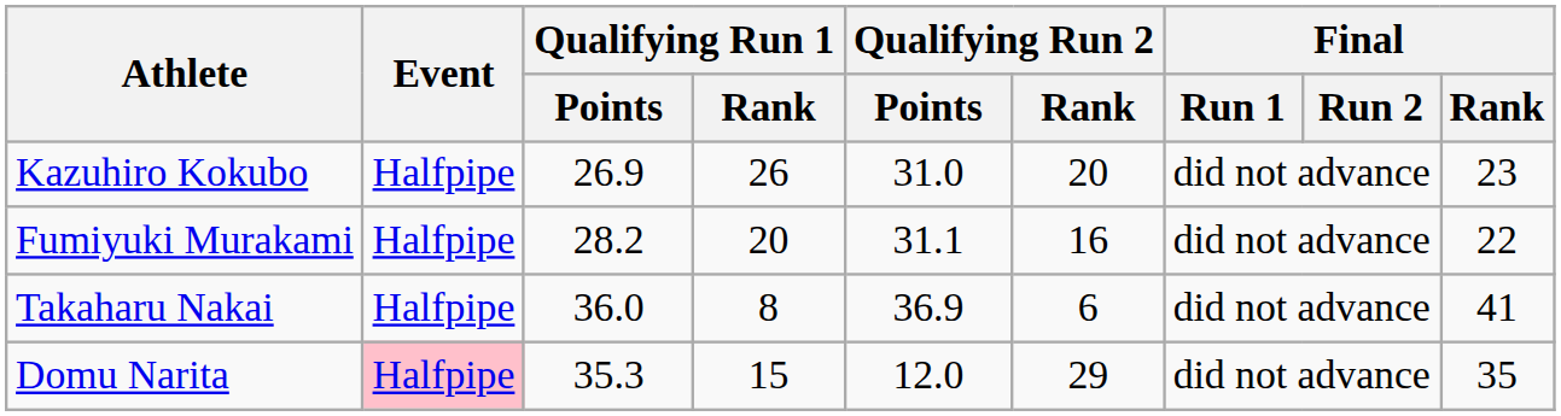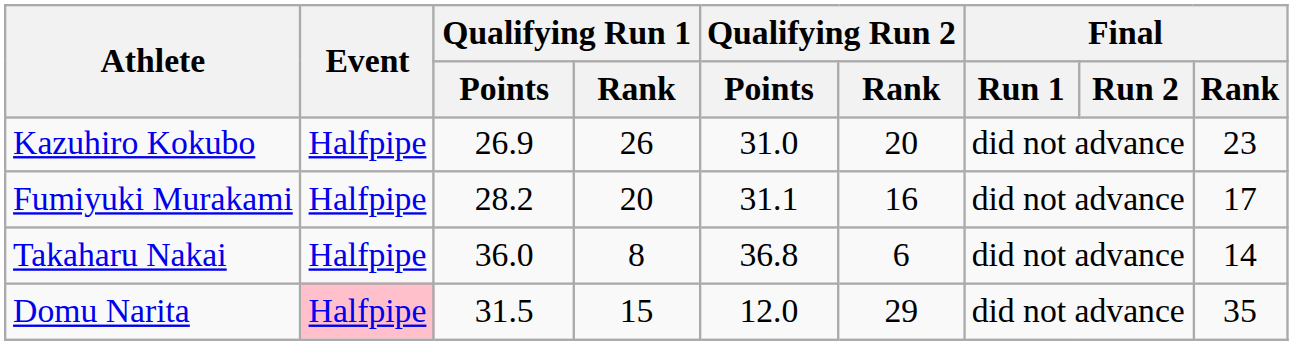 <table class="wikitable" style="font-size:90%">
 <tr>
 <th rowspan="2">Athlete</th>
 <th rowspan="2">Event</th>
 <th colspan="2">Qualifying Run 1</th>
 <th colspan="2">Qualifying Run 2</th>
 <th colspan="3">Final</th>
 </tr>
 <tr>
 <th>Points</th>
 <th>Rank</th>
 <th>Points</th>
 <th>Rank</th>
 <th>Run 1</th>
 <th>Run 2</th>
 <th>Rank</th>
 </tr>
 <tr>
 <td><a href='#'>Kazuhiro Kokubo</a></td>
 <td><a href='#'>Halfpipe</a></td>
 <td align="center">26.9</td>
 <td align="center">26</td>
 <td align="center">31.0</td>
 <td align="center">20</td>
 <td colspan=2 align="center">did not advance</td>
 <td align="center">23</td>
 </tr>
 <tr>
 <td><a href='#'>Fumiyuki Murakami</a></td>
 <td><a href='#'>Halfpipe</a></td>
 <td align="center">28.2</td>
 <td align="center">20</td>
 <td align="center">31.1</td>
 <td align="center">16</td>
 <td colspan=2 align="center">did not advance</td>
-<td align="center">22</td>
+<td align="center">17</td>
 </tr>
 <tr>
 <td><a href='#'>Takaharu Nakai</a></td>
 <td><a href='#'>Halfpipe</a></td>
 <td align="center">36.0</td>
 <td align="center">8</td>
-<td align="center">36.9</td>
+<td align="center">36.8</td>
 <td align="center">6</td>
 <td colspan=2 align="center">did not advance</td>
-<td align="center">41</td>
+<td align="center">14</td>
 </tr>
 <tr>
 <td><a href='#'>Domu Narita</a></td>
 <td style="background: pink;"><a href='#'>Halfpipe</a></td>
-<td align="center">35.3</td>
+<td align="center">31.5</td>
 <td align="center">15</td>
 <td align="center">12.0</td>
 <td align="center">29</td>
 <td colspan=2 align="center">did not advance</td>
 <td align="center">35</td>
 </tr>
 </table>
